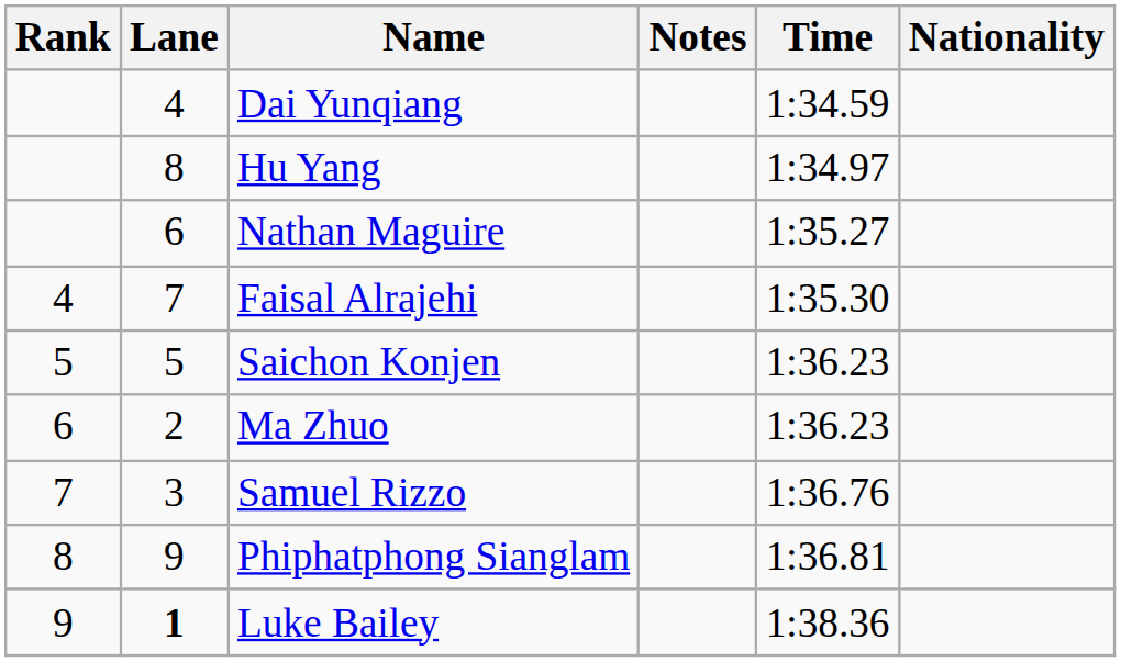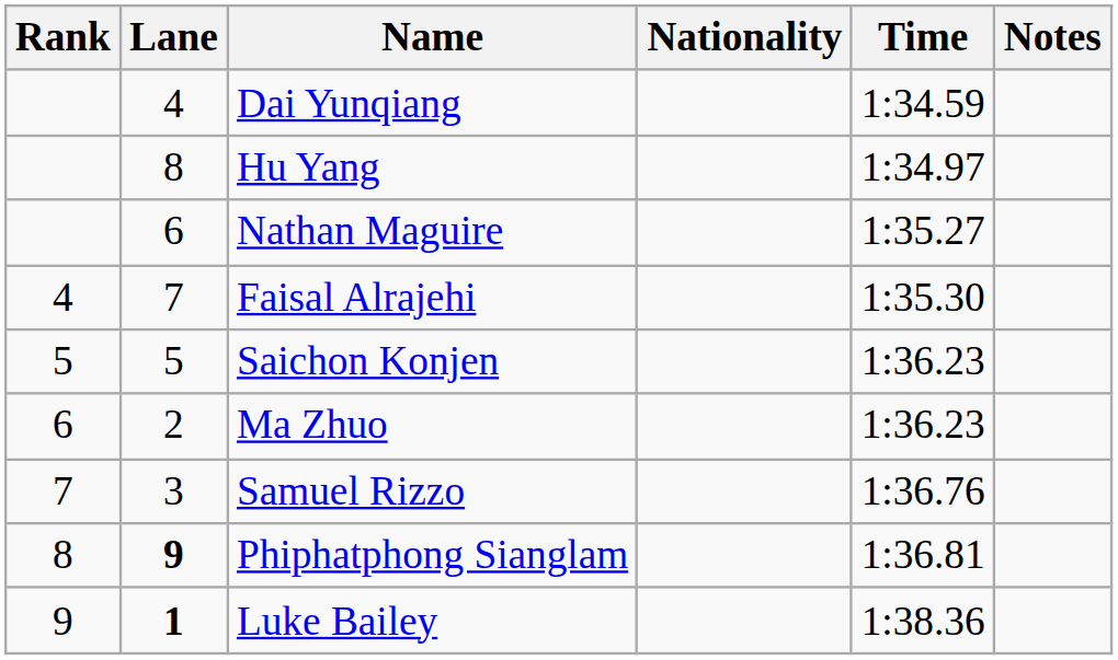 <table class="wikitable sortable" style="text-align:center">
 <tr>
 <th>Rank</th>
 <th>Lane</th>
 <th>Name</th>
+<th>Nationality</th>
+<th>Time</th>
 <th>Notes</th>
-<th>Time</th>
-<th>Nationality</th>
 </tr>
 <tr>
 <td></td>
 <td>4</td>
 <td align=left><a href='#'>Dai Yunqiang</a></td>
+<td align=left></td>
+<td>1:34.59</td>
 <td></td>
-<td>1:34.59</td>
-<td align=left></td>
 </tr>
 <tr>
 <td></td>
 <td>8</td>
 <td align=left><a href='#'>Hu Yang</a></td>
+<td align=left></td>
+<td>1:34.97</td>
 <td></td>
-<td>1:34.97</td>
-<td align=left></td>
 </tr>
 <tr>
 <td></td>
 <td>6</td>
 <td align=left><a href='#'>Nathan Maguire</a></td>
+<td align=left></td>
+<td>1:35.27</td>
 <td></td>
-<td>1:35.27</td>
-<td align=left></td>
 </tr>
 <tr>
 <td>4</td>
 <td>7</td>
 <td align=left><a href='#'>Faisal Alrajehi</a></td>
+<td align=left></td>
+<td>1:35.30</td>
 <td></td>
-<td>1:35.30</td>
-<td align=left></td>
 </tr>
 <tr>
 <td>5</td>
 <td>5</td>
 <td align=left><a href='#'>Saichon Konjen</a></td>
+<td align=left></td>
+<td>1:36.23</td>
 <td></td>
-<td>1:36.23</td>
-<td align=left></td>
 </tr>
 <tr>
 <td>6</td>
 <td>2</td>
 <td align=left><a href='#'>Ma Zhuo</a></td>
+<td align=left></td>
+<td>1:36.23</td>
 <td></td>
-<td>1:36.23</td>
-<td align=left></td>
 </tr>
 <tr>
 <td>7</td>
 <td>3</td>
 <td align=left><a href='#'>Samuel Rizzo</a></td>
+<td align=left></td>
+<td>1:36.76</td>
 <td></td>
-<td>1:36.76</td>
-<td align=left></td>
 </tr>
 <tr>
 <td>8</td>
-<td>9</td>
+<td><strong>9</strong></td>
 <td align=left><a href='#'>Phiphatphong Sianglam</a></td>
+<td align=left></td>
+<td>1:36.81</td>
 <td></td>
-<td>1:36.81</td>
-<td align=left></td>
 </tr>
 <tr>
 <td>9</td>
 <td><strong>1</strong></td>
 <td align=left><a href='#'>Luke Bailey</a></td>
+<td align=left></td>
+<td>1:38.36</td>
 <td></td>
-<td>1:38.36</td>
-<td align=left></td>
 </tr>
 </table>
